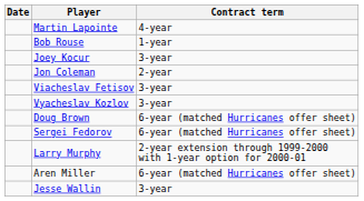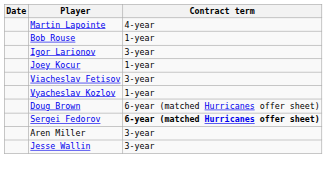 <table class="wikitable">
 <tr>
 <th>Date</th>
 <th>Player</th>
 <th>Contract term</th>
 </tr>
 <tr>
 <td></td>
 <td><a href='#'>Martin Lapointe</a></td>
 <td>4-year</td>
 </tr>
 <tr>
 <td></td>
 <td><a href='#'>Bob Rouse</a></td>
 <td>1-year</td>
 </tr>
 <tr>
 <td></td>
-<td><a href='#'>Joey Kocur</a></td>
+<td><a href='#'>Igor Larionov</a></td>
 <td>3-year</td>
 </tr>
 <tr>
 <td></td>
-<td><a href='#'>Jon Coleman</a></td>
-<td>2-year</td>
+<td><a href='#'>Joey Kocur</a></td>
+<td>1-year</td>
 </tr>
 <tr>
 <td></td>
 <td><a href='#'>Viacheslav Fetisov</a></td>
 <td>3-year</td>
 </tr>
 <tr>
 <td></td>
 <td><a href='#'>Vyacheslav Kozlov</a></td>
-<td>3-year</td>
+<td>1-year</td>
 </tr>
 <tr>
 <td></td>
 <td><a href='#'>Doug Brown</a></td>
 <td>6-year (matched <a href='#'>Hurricanes</a> offer sheet)</td>
 </tr>
 <tr>
 <td></td>
 <td><a href='#'>Sergei Fedorov</a></td>
-<td>6-year (matched <a href='#'>Hurricanes</a> offer sheet)</td>
-</tr>
-<tr>
-<td></td>
-<td><a href='#'>Larry Murphy</a></td>
-<td>2-year extension through 1999-2000 <br>with 1-year option for 2000-01</td>
+<td><strong>6-year (matched <a href='#'>Hurricanes</a> offer sheet)</strong></td>
 </tr>
 <tr>
 <td></td>
 <td>Aren Miller</td>
-<td>6-year (matched <a href='#'>Hurricanes</a> offer sheet)</td>
+<td>3-year</td>
 </tr>
 <tr>
 <td></td>
 <td><a href='#'>Jesse Wallin</a></td>
 <td>3-year</td>
 </tr>
 </table>
